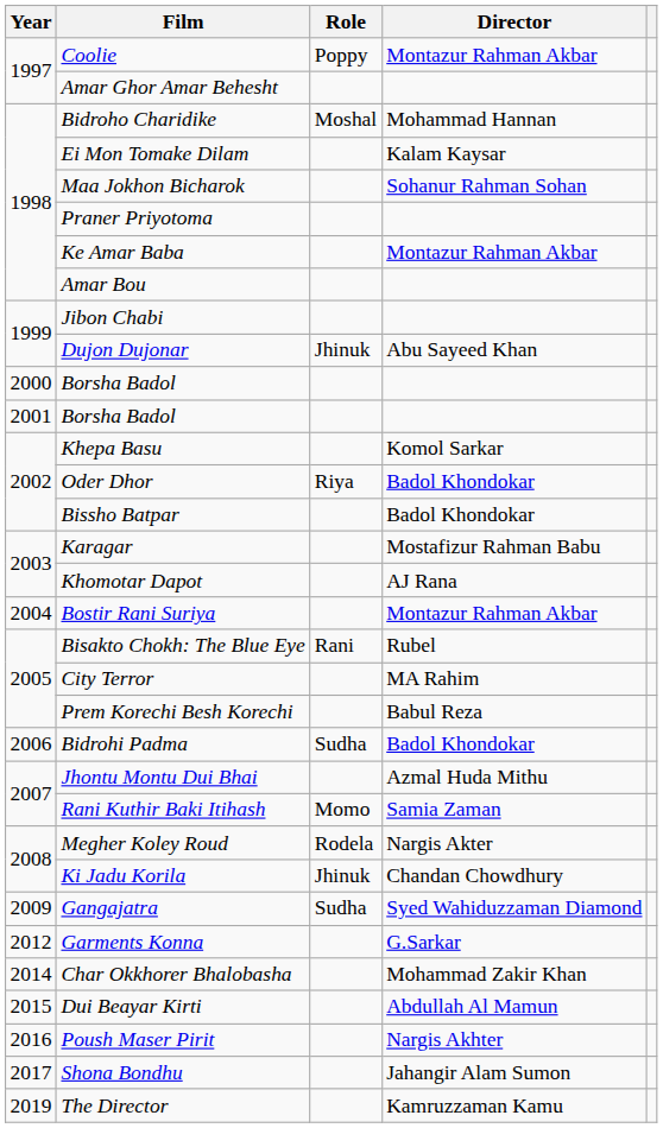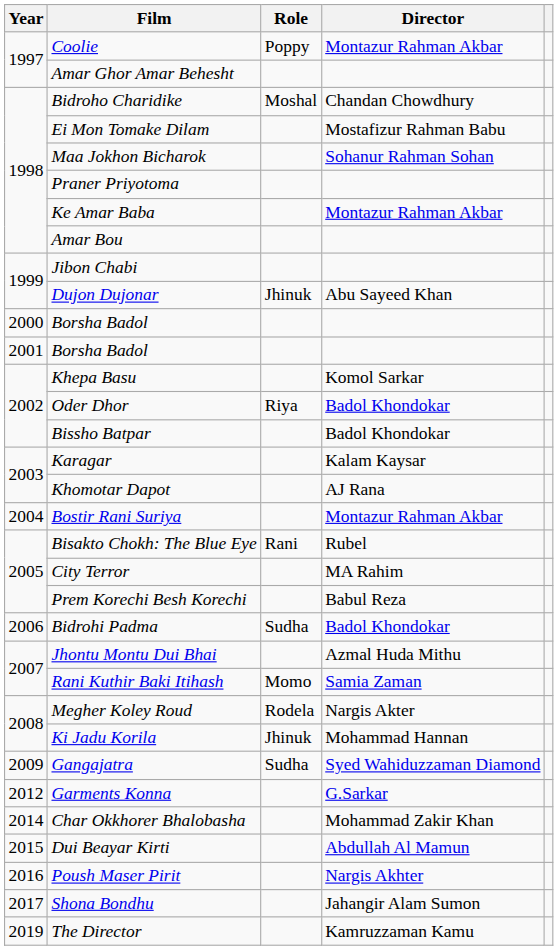 <table class="wikitable sortable">
 <tr>
 <th>Year</th>
 <th>Film</th>
 <th>Role</th>
 <th>Director</th>
 <th></th>
 </tr>
 <tr>
 <td rowspan="2">1997</td>
 <td><em><a href='#'>Coolie</a></em></td>
 <td>Poppy</td>
 <td><a href='#'>Montazur Rahman Akbar</a></td>
 <td></td>
 </tr>
 <tr>
 <td><em>Amar Ghor Amar Behesht</em></td>
 <td></td>
 <td></td>
 <td></td>
 </tr>
 <tr>
 <td rowspan=6>1998</td>
 <td><em>Bidroho Charidike</em></td>
 <td>Moshal</td>
-<td>Mohammad Hannan</td>
+<td>Chandan Chowdhury</td>
 <td></td>
 </tr>
 <tr>
 <td><em>Ei Mon Tomake Dilam</em></td>
 <td></td>
-<td>Kalam Kaysar</td>
+<td>Mostafizur Rahman Babu</td>
 <td></td>
 </tr>
 <tr>
 <td><em>Maa Jokhon Bicharok</em></td>
 <td></td>
 <td><a href='#'>Sohanur Rahman Sohan</a></td>
 <td></td>
 </tr>
 <tr>
 <td><em>Praner Priyotoma</em></td>
 <td></td>
 <td></td>
 <td></td>
 </tr>
 <tr>
 <td><em>Ke Amar Baba</em></td>
 <td></td>
 <td><a href='#'>Montazur Rahman Akbar</a></td>
 <td></td>
 </tr>
 <tr>
 <td><em>Amar Bou</em></td>
 <td></td>
 <td></td>
 <td></td>
 </tr>
 <tr>
 <td rowspan="2">1999</td>
 <td><em>Jibon Chabi</em></td>
 <td></td>
 <td></td>
 <td></td>
 </tr>
 <tr>
 <td><em><a href='#'>Dujon Dujonar</a></em></td>
 <td>Jhinuk</td>
 <td>Abu Sayeed Khan</td>
 <td></td>
 </tr>
 <tr>
 <td>2000</td>
 <td><em>Borsha Badol</em></td>
 <td></td>
 <td></td>
 <td></td>
 </tr>
 <tr>
 <td rowspan="1">2001</td>
 <td><em>Borsha Badol</em></td>
 <td></td>
 <td></td>
 <td></td>
 </tr>
 <tr>
 <td rowspan="3">2002</td>
 <td><em>Khepa Basu</em></td>
 <td></td>
 <td>Komol Sarkar</td>
 <td></td>
 </tr>
 <tr>
 <td><em>Oder Dhor</em></td>
 <td>Riya</td>
 <td><a href='#'>Badol Khondokar</a></td>
 <td></td>
 </tr>
 <tr>
 <td><em>Bissho Batpar</em></td>
 <td></td>
 <td>Badol Khondokar</td>
 <td></td>
 </tr>
 <tr>
 <td rowspan="2">2003</td>
 <td><em>Karagar</em></td>
 <td></td>
-<td>Mostafizur Rahman Babu</td>
+<td>Kalam Kaysar</td>
 <td></td>
 </tr>
 <tr>
 <td><em>Khomotar Dapot</em></td>
 <td></td>
 <td>AJ Rana</td>
 <td></td>
 </tr>
 <tr>
 <td>2004</td>
 <td><em><a href='#'>Bostir Rani Suriya</a></em></td>
 <td></td>
 <td><a href='#'>Montazur Rahman Akbar</a></td>
 <td></td>
 </tr>
 <tr>
 <td rowspan="3">2005</td>
 <td><em>Bisakto Chokh: The Blue Eye</em></td>
 <td>Rani</td>
 <td>Rubel</td>
 <td></td>
 </tr>
 <tr>
 <td><em>City Terror</em></td>
 <td></td>
 <td>MA Rahim</td>
 <td></td>
 </tr>
 <tr>
 <td><em>Prem Korechi Besh Korechi</em></td>
 <td></td>
 <td>Babul Reza</td>
 <td></td>
 </tr>
 <tr>
 <td rowspan="1">2006</td>
 <td><em>Bidrohi Padma</em></td>
 <td>Sudha</td>
 <td><a href='#'>Badol Khondokar</a></td>
 <td></td>
 </tr>
 <tr>
 <td rowspan="2">2007</td>
 <td><em><a href='#'>Jhontu Montu Dui Bhai</a></em></td>
 <td></td>
 <td>Azmal Huda Mithu</td>
 <td></td>
 </tr>
 <tr>
 <td><em><a href='#'>Rani Kuthir Baki Itihash</a></em></td>
 <td>Momo</td>
 <td><a href='#'>Samia Zaman</a></td>
 <td></td>
 </tr>
 <tr>
 <td rowspan="2">2008</td>
 <td><em>Megher Koley Roud</em></td>
 <td>Rodela</td>
 <td>Nargis Akter</td>
 <td></td>
 </tr>
 <tr>
 <td><em><a href='#'>Ki Jadu Korila</a></em></td>
 <td>Jhinuk</td>
-<td>Chandan Chowdhury</td>
+<td>Mohammad Hannan</td>
 <td></td>
 </tr>
 <tr>
 <td rowspan="1">2009</td>
 <td><em><a href='#'>Gangajatra</a></em></td>
 <td>Sudha</td>
 <td><a href='#'>Syed Wahiduzzaman Diamond</a></td>
 <td></td>
 </tr>
 <tr>
 <td>2012</td>
 <td><em><a href='#'>Garments Konna</a></em></td>
 <td></td>
 <td><a href='#'>G.Sarkar</a></td>
 <td></td>
 </tr>
 <tr>
 <td>2014</td>
 <td><em>Char Okkhorer Bhalobasha</em></td>
 <td></td>
 <td>Mohammad Zakir Khan</td>
 <td></td>
 </tr>
 <tr>
 <td>2015</td>
 <td><em>Dui Beayar Kirti</em></td>
 <td></td>
 <td><a href='#'>Abdullah Al Mamun</a></td>
 <td></td>
 </tr>
 <tr>
 <td>2016</td>
 <td><em><a href='#'>Poush Maser Pirit</a></em></td>
 <td></td>
 <td><a href='#'>Nargis Akhter</a></td>
 <td></td>
 </tr>
 <tr>
 <td>2017</td>
 <td><em><a href='#'>Shona Bondhu</a></em></td>
 <td></td>
 <td>Jahangir Alam Sumon</td>
 <td></td>
 </tr>
 <tr>
 <td>2019</td>
 <td><em>The Director</em></td>
 <td></td>
 <td>Kamruzzaman Kamu</td>
 <td></td>
 </tr>
 </table>
